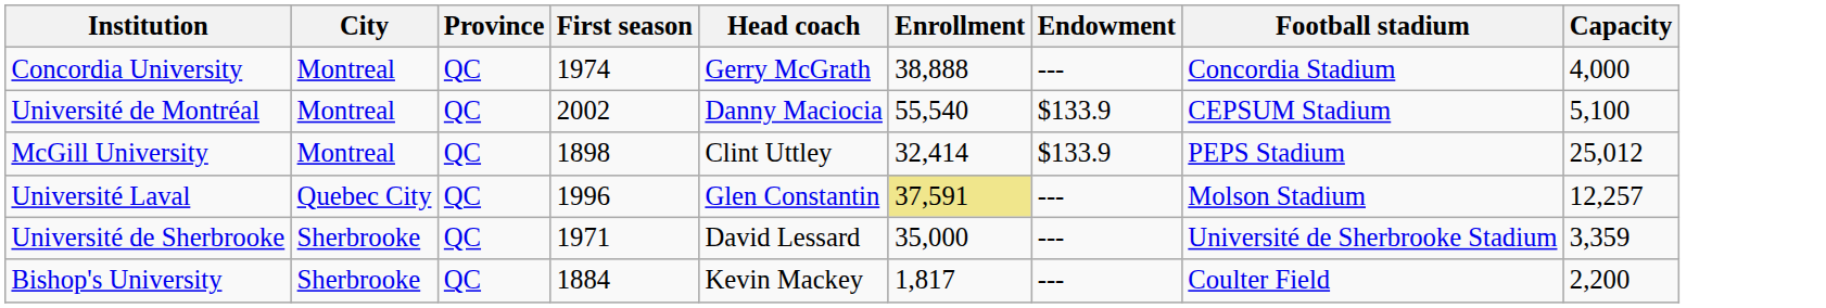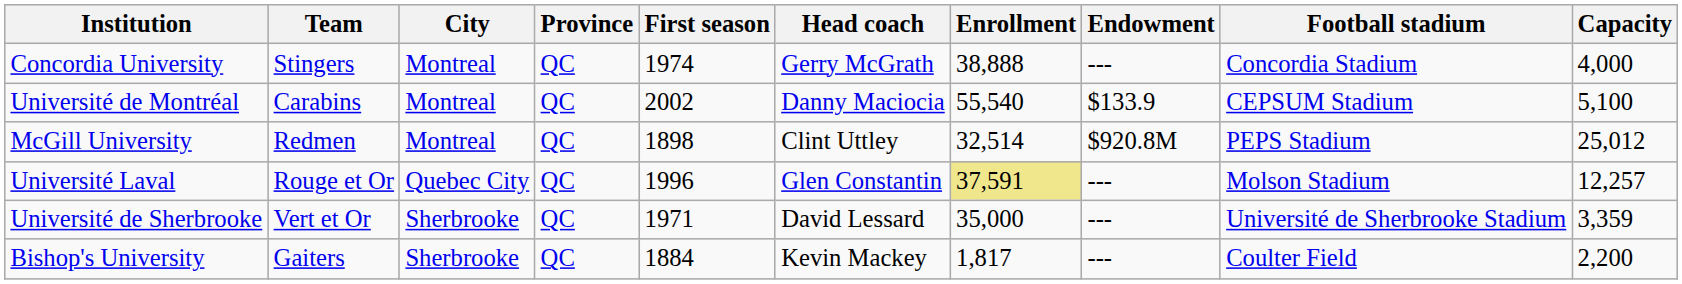 <table class="wikitable">
 <tr>
 <th>Institution</th>
+<th>Team</th>
 <th>City</th>
 <th>Province</th>
 <th>First season</th>
 <th>Head coach</th>
 <th>Enrollment</th>
 <th>Endowment</th>
 <th>Football stadium</th>
 <th>Capacity</th>
 </tr>
 <tr>
 <td><a href='#'>Concordia University</a></td>
+<td><a href='#'>Stingers</a></td>
 <td><a href='#'>Montreal</a></td>
 <td><a href='#'>QC</a></td>
 <td>1974</td>
 <td><a href='#'>Gerry McGrath</a></td>
 <td>38,888</td>
 <td>---</td>
 <td><a href='#'>Concordia Stadium</a></td>
 <td>4,000</td>
 </tr>
 <tr>
 <td><a href='#'>Université de Montréal</a></td>
+<td><a href='#'>Carabins</a></td>
 <td><a href='#'>Montreal</a></td>
 <td><a href='#'>QC</a></td>
 <td>2002</td>
 <td><a href='#'>Danny Maciocia</a></td>
 <td>55,540</td>
 <td>$133.9</td>
 <td><a href='#'>CEPSUM Stadium</a></td>
 <td>5,100</td>
 </tr>
 <tr>
 <td><a href='#'>McGill University</a></td>
+<td><a href='#'>Redmen</a></td>
 <td><a href='#'>Montreal</a></td>
 <td><a href='#'>QC</a></td>
 <td>1898</td>
 <td>Clint Uttley</td>
-<td>32,414</td>
-<td>$133.9</td>
+<td>32,514</td>
+<td>$920.8M</td>
 <td><a href='#'>PEPS Stadium</a></td>
 <td>25,012</td>
 </tr>
 <tr>
 <td><a href='#'>Université Laval</a></td>
+<td><a href='#'>Rouge et Or</a></td>
 <td><a href='#'>Quebec City</a></td>
 <td><a href='#'>QC</a></td>
 <td>1996</td>
 <td><a href='#'>Glen Constantin</a></td>
 <td style="background: khaki;">37,591</td>
 <td>---</td>
 <td><a href='#'>Molson Stadium</a></td>
 <td>12,257</td>
 </tr>
 <tr>
 <td><a href='#'>Université de Sherbrooke</a></td>
+<td><a href='#'>Vert et Or</a></td>
 <td><a href='#'>Sherbrooke</a></td>
 <td><a href='#'>QC</a></td>
 <td>1971</td>
 <td>David Lessard</td>
 <td>35,000</td>
 <td>---</td>
 <td><a href='#'>Université de Sherbrooke Stadium</a></td>
 <td>3,359</td>
 </tr>
 <tr>
 <td><a href='#'>Bishop's University</a></td>
+<td><a href='#'>Gaiters</a></td>
 <td><a href='#'>Sherbrooke</a></td>
 <td><a href='#'>QC</a></td>
 <td>1884</td>
 <td>Kevin Mackey</td>
 <td>1,817</td>
 <td>---</td>
 <td><a href='#'>Coulter Field</a></td>
 <td>2,200</td>
 </tr>
 </table>
